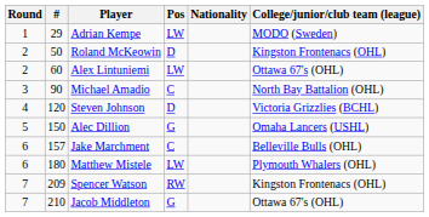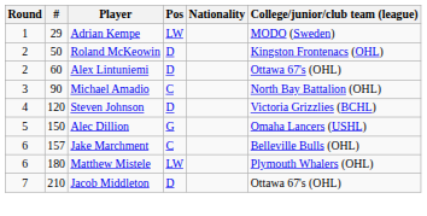 <table class="wikitable">
 <tr>
 <th>Round</th>
 <th>#</th>
 <th>Player</th>
 <th>Pos</th>
 <th>Nationality</th>
 <th>College/junior/club team (league)</th>
 </tr>
 <tr>
 <td style="text-align:center">1</td>
 <td style="text-align:center">29</td>
 <td><a href='#'>Adrian Kempe</a></td>
 <td><a href='#'>LW</a></td>
 <td></td>
 <td><a href='#'>MODO</a> (<a href='#'>Sweden</a>)</td>
 </tr>
 <tr>
 <td style="text-align:center">2</td>
 <td style="text-align:center">50</td>
 <td><a href='#'>Roland McKeowin</a></td>
 <td><a href='#'>D</a></td>
 <td></td>
 <td><a href='#'>Kingston Frontenacs</a> (<a href='#'>OHL</a>)</td>
 </tr>
 <tr>
 <td style="text-align:center">2</td>
 <td style="text-align:center">60</td>
 <td><a href='#'>Alex Lintuniemi</a></td>
-<td><a href='#'>LW</a></td>
+<td><a href='#'>D</a></td>
 <td></td>
 <td><a href='#'>Ottawa 67's</a> (OHL)</td>
 </tr>
 <tr>
 <td style="text-align:center">3</td>
 <td style="text-align:center">90</td>
 <td><a href='#'>Michael Amadio</a></td>
 <td><a href='#'>C</a></td>
 <td></td>
 <td><a href='#'>North Bay Battalion</a> (OHL)</td>
 </tr>
 <tr>
 <td style="text-align:center">4</td>
 <td style="text-align:center">120</td>
 <td><a href='#'>Steven Johnson</a></td>
 <td><a href='#'>D</a></td>
 <td></td>
 <td><a href='#'>Victoria Grizzlies</a> (<a href='#'>BCHL</a>)</td>
 </tr>
 <tr>
 <td style="text-align:center">5</td>
 <td style="text-align:center">150</td>
 <td><a href='#'>Alec Dillion</a></td>
 <td><a href='#'>G</a></td>
 <td></td>
 <td><a href='#'>Omaha Lancers</a> (<a href='#'>USHL</a>)</td>
 </tr>
 <tr>
 <td style="text-align:center">6</td>
 <td style="text-align:center">157</td>
 <td><a href='#'>Jake Marchment</a></td>
 <td><a href='#'>C</a></td>
 <td></td>
 <td><a href='#'>Belleville Bulls</a> (OHL)</td>
 </tr>
 <tr>
 <td style="text-align:center">6</td>
 <td style="text-align:center">180</td>
 <td><a href='#'>Matthew Mistele</a></td>
 <td><a href='#'>LW</a></td>
 <td></td>
 <td><a href='#'>Plymouth Whalers</a> (OHL)</td>
 </tr>
 <tr>
 <td style="text-align:center">7</td>
-<td style="text-align:center">209</td>
-<td><a href='#'>Spencer Watson</a></td>
-<td><a href='#'>RW</a></td>
-<td></td>
-<td>Kingston Frontenacs (OHL)</td>
-</tr>
-<tr>
-<td style="text-align:center">7</td>
 <td style="text-align:center">210</td>
 <td><a href='#'>Jacob Middleton</a></td>
-<td><a href='#'>G</a></td>
+<td><a href='#'>D</a></td>
 <td></td>
 <td>Ottawa 67's (OHL)</td>
 </tr>
 </table>
